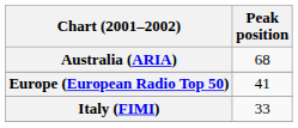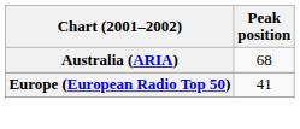 <table class="wikitable sortable plainrowheaders" style="text-align:center">
 <tr>
 <th scope="col">Chart (2001–2002)</th>
 <th scope="col">Peak<br>position</th>
 </tr>
 <tr>
 <th scope="row">Australia (<a href='#'>ARIA</a>)</th>
 <td>68</td>
 </tr>
 <tr>
 </tr>
 <tr>
 </tr>
 <tr>
 <th scope="row">Europe (<a href='#'>European Radio Top 50</a>)</th>
 <td>41</td>
 </tr>
 <tr>
 </tr>
 <tr>
-<th scope="row">Italy (<a href='#'>FIMI</a>)</th>
-<td>33</td>
-</tr>
-<tr>
 </tr>
 <tr>
 </tr>
 <tr>
 </tr>
 <tr>
 </tr>
 <tr>
 </tr>
 <tr>
 </tr>
 </table>
